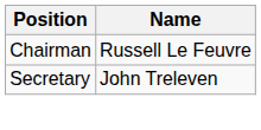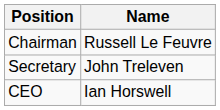 <table class="wikitable">
 <tr>
 <th>Position</th>
 <th>Name</th>
 </tr>
 <tr>
 <td>Chairman</td>
 <td> Russell Le Feuvre</td>
 </tr>
 <tr>
 <td>Secretary</td>
 <td> John Treleven</td>
 </tr>
+<tr>
+<td>CEO</td>
+<td> Ian Horswell</td>
+</tr>
 </table>
